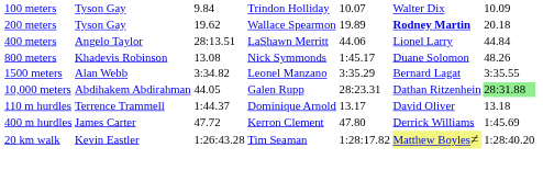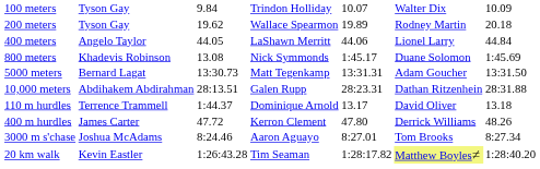 <table>
 <tr>
 <td><a href='#'>100 meters</a></td>
 <td><a href='#'>Tyson Gay</a></td>
 <td>9.84 </td>
 <td><a href='#'>Trindon Holliday</a></td>
 <td>10.07</td>
 <td><a href='#'>Walter Dix</a></td>
 <td>10.09</td>
 </tr>
 <tr>
 <td><a href='#'>200 meters</a></td>
 <td><a href='#'>Tyson Gay</a></td>
 <td>19.62 </td>
 <td><a href='#'>Wallace Spearmon</a></td>
 <td>19.89</td>
-<td><strong><a href='#'>Rodney Martin</a></strong></td>
+<td><a href='#'>Rodney Martin</a></td>
 <td>20.18</td>
 </tr>
 <tr>
 <td><a href='#'>400 meters</a></td>
 <td><a href='#'>Angelo Taylor</a></td>
-<td>28:13.51</td>
+<td>44.05</td>
 <td><a href='#'>LaShawn Merritt</a></td>
 <td>44.06</td>
 <td><a href='#'>Lionel Larry</a></td>
 <td>44.84</td>
 </tr>
 <tr>
 <td><a href='#'>800 meters</a></td>
 <td><a href='#'>Khadevis Robinson</a></td>
 <td>13.08</td>
 <td><a href='#'>Nick Symmonds</a></td>
 <td>1:45.17</td>
 <td><a href='#'>Duane Solomon</a></td>
-<td>48.26</td>
+<td>1:45.69</td>
 </tr>
 <tr>
-<td><a href='#'>1500 meters</a></td>
-<td><a href='#'>Alan Webb</a></td>
-<td>3:34.82 </td>
-<td><a href='#'>Leonel Manzano</a></td>
-<td>3:35.29</td>
+<td><a href='#'>5000 meters</a></td>
 <td><a href='#'>Bernard Lagat</a></td>
-<td>3:35.55</td>
+<td>13:30.73</td>
+<td><a href='#'>Matt Tegenkamp</a></td>
+<td>13:31.31</td>
+<td><a href='#'>Adam Goucher</a></td>
+<td>13:31.50</td>
 </tr>
 <tr>
 <td><a href='#'>10,000 meters</a></td>
 <td><a href='#'>Abdihakem Abdirahman</a></td>
-<td>44.05</td>
+<td>28:13.51</td>
 <td><a href='#'>Galen Rupp</a></td>
 <td>28:23.31</td>
 <td><a href='#'>Dathan Ritzenhein</a></td>
-<td style="background: lightgreen;">28:31.88</td>
+<td>28:31.88</td>
 </tr>
 <tr>
 <td><a href='#'>110 m hurdles</a></td>
 <td><a href='#'>Terrence Trammell</a></td>
 <td>1:44.37</td>
 <td><a href='#'>Dominique Arnold</a></td>
 <td>13.17</td>
 <td><a href='#'>David Oliver</a></td>
 <td>13.18</td>
 </tr>
 <tr>
 <td><a href='#'>400 m hurdles</a></td>
 <td><a href='#'>James Carter</a></td>
 <td>47.72</td>
 <td><a href='#'>Kerron Clement</a></td>
 <td>47.80</td>
 <td><a href='#'>Derrick Williams</a></td>
-<td>1:45.69</td>
+<td>48.26</td>
+</tr>
+<tr>
+<td><a href='#'>3000 m s'chase</a></td>
+<td><a href='#'>Joshua McAdams</a></td>
+<td>8:24.46</td>
+<td><a href='#'>Aaron Aguayo</a></td>
+<td>8:27.01</td>
+<td><a href='#'>Tom Brooks</a></td>
+<td>8:27.34</td>
 </tr>
 <tr>
 <td><a href='#'>20 km walk</a></td>
 <td><a href='#'>Kevin Eastler</a></td>
 <td>1:26:43.28</td>
 <td><a href='#'>Tim Seaman</a></td>
 <td>1:28:17.82</td>
 <td bgcolor=#F3F781><a href='#'>Matthew Boyles</a><big>≠</big></td>
 <td>1:28:40.20</td>
 </tr>
 </table>
